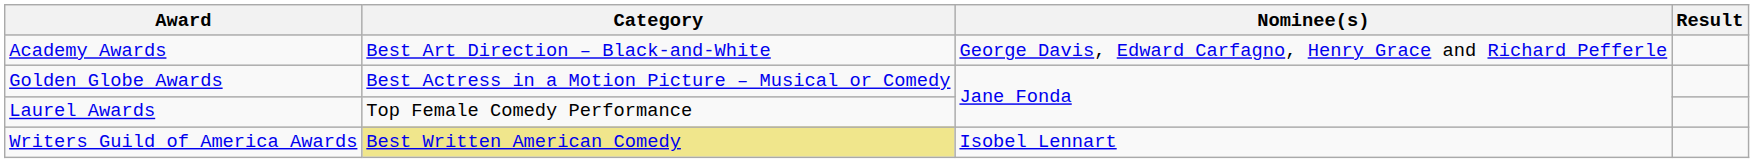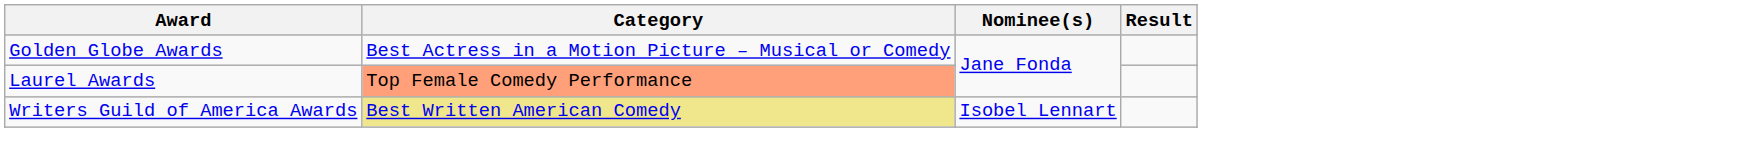 <table class="wikitable plainrowheaders">
 <tr>
 <th>Award</th>
 <th>Category</th>
 <th>Nominee(s)</th>
 <th>Result</th>
-</tr>
-<tr>
-<td><a href='#'>Academy Awards</a></td>
-<td><a href='#'>Best Art Direction – Black-and-White</a></td>
-<td><a href='#'>George Davis</a>, <a href='#'>Edward Carfagno</a>, <a href='#'>Henry Grace</a> and <a href='#'>Richard Pefferle</a></td>
-<td></td>
 </tr>
 <tr>
 <td><a href='#'>Golden Globe Awards</a></td>
 <td><a href='#'>Best Actress in a Motion Picture – Musical or Comedy</a></td>
 <td rowspan="2"><a href='#'>Jane Fonda</a></td>
 <td></td>
 </tr>
 <tr>
 <td><a href='#'>Laurel Awards</a></td>
-<td>Top Female Comedy Performance</td>
+<td style="background: lightsalmon;">Top Female Comedy Performance</td>
 <td></td>
 </tr>
 <tr>
 <td><a href='#'>Writers Guild of America Awards</a></td>
 <td style="background: khaki;"><a href='#'>Best Written American Comedy</a></td>
 <td><a href='#'>Isobel Lennart</a></td>
 <td></td>
 </tr>
 </table>
